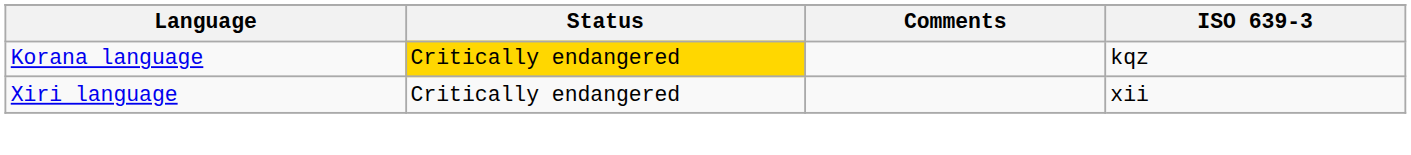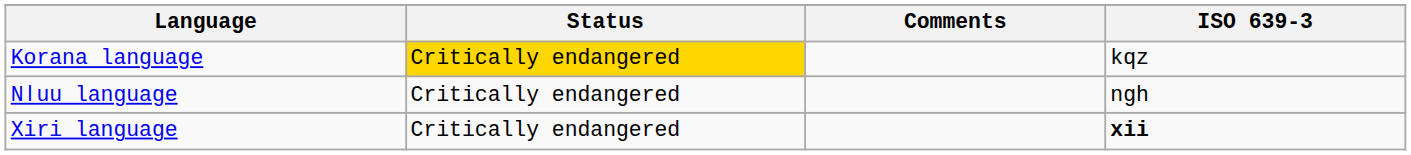 <table class="wikitable" style="margin:auto; font-size:90%;">
 <tr>
 </tr>
 <tr>
 <th style="width:20%;">Language</th>
 <th style="width:20%;">Status</th>
 <th style="width:15%;">Comments</th>
 <th style="width:15%;">ISO 639-3</th>
 </tr>
 <tr>
 <td><a href='#'>Korana language</a></td>
 <td style="background: gold;">Critically endangered</td>
 <td> </td>
 <td>kqz</td>
 </tr>
 <tr>
+<td><a href='#'>Nǀuu language</a></td>
+<td>Critically endangered</td>
+<td> </td>
+<td>ngh</td>
+</tr>
+<tr>
 <td><a href='#'>Xiri language</a></td>
 <td>Critically endangered</td>
 <td> </td>
-<td>xii</td>
+<td><strong>xii</strong></td>
 </tr>
 </table>
